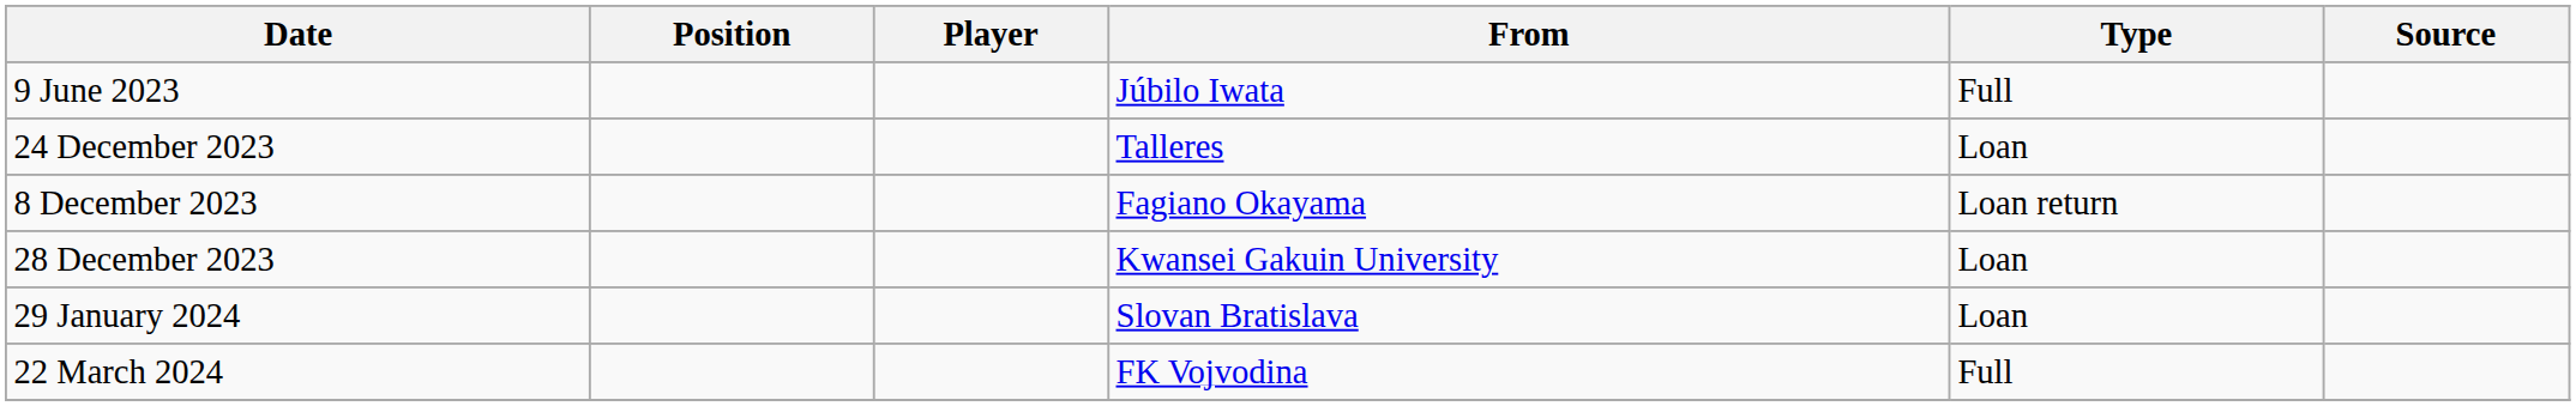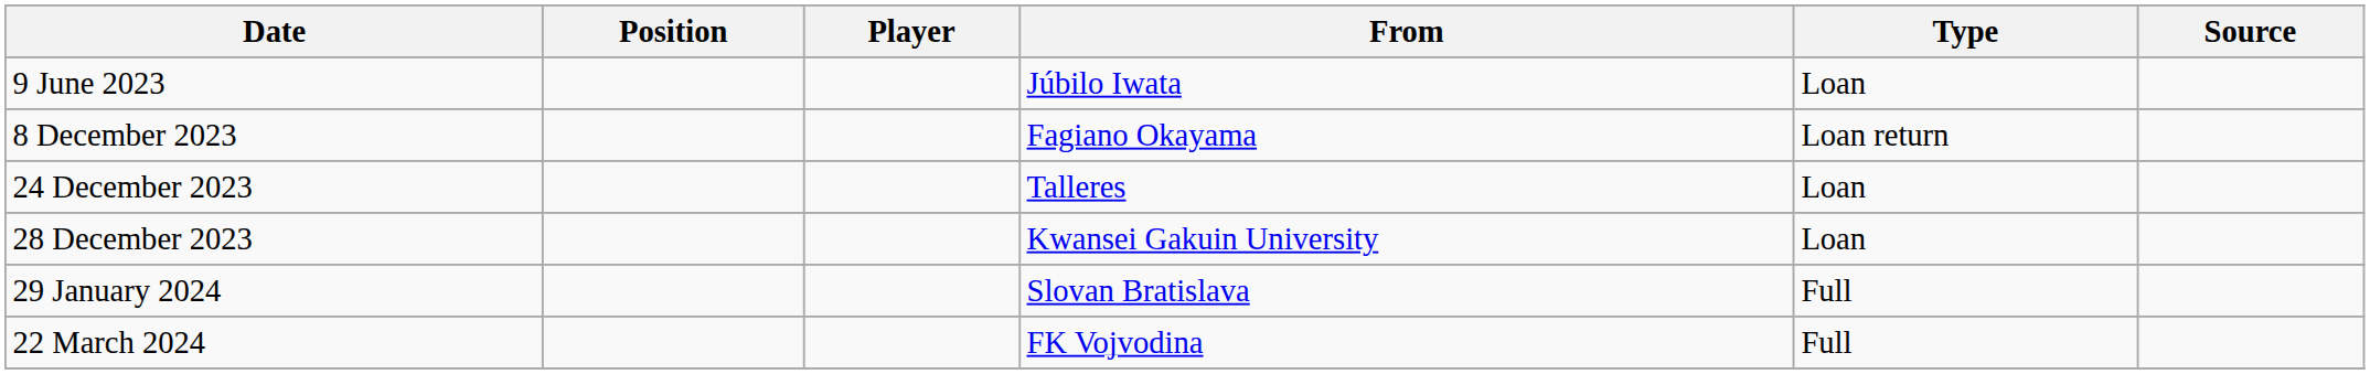 <table class="wikitable sortable" style="width:90%; text-align:center; font-size:95%; text-align:left;">
 <tr>
 <th>Date</th>
 <th>Position</th>
 <th>Player</th>
 <th>From</th>
 <th>Type</th>
 <th>Source</th>
 </tr>
 <tr>
 <td>9 June 2023</td>
 <td></td>
 <td></td>
 <td> <a href='#'>Júbilo Iwata</a></td>
-<td>Full</td>
-<td></td>
-</tr>
-<tr>
-<td>24 December 2023</td>
-<td></td>
-<td></td>
-<td> <a href='#'>Talleres</a></td>
 <td>Loan</td>
 <td></td>
 </tr>
 <tr>
 <td>8 December 2023</td>
 <td></td>
 <td></td>
 <td> <a href='#'>Fagiano Okayama</a></td>
 <td>Loan return</td>
+<td></td>
+</tr>
+<tr>
+<td>24 December 2023</td>
+<td></td>
+<td></td>
+<td> <a href='#'>Talleres</a></td>
+<td>Loan</td>
 <td></td>
 </tr>
 <tr>
 <td>28 December 2023</td>
 <td></td>
 <td></td>
 <td> <a href='#'>Kwansei Gakuin University</a></td>
 <td>Loan</td>
 <td></td>
 </tr>
 <tr>
 <td>29 January 2024</td>
 <td></td>
 <td></td>
 <td> <a href='#'>Slovan Bratislava</a></td>
-<td>Loan</td>
+<td>Full</td>
 <td></td>
 </tr>
 <tr>
 <td>22 March 2024</td>
 <td></td>
 <td></td>
 <td> <a href='#'>FK Vojvodina</a></td>
 <td>Full</td>
 <td></td>
 </tr>
 <tr>
 </tr>
 </table>
